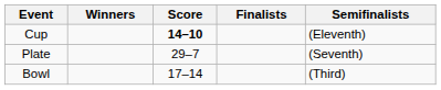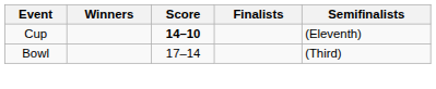 <table class="wikitable" width=550 style="text-align: center">
 <tr>
 <th>Event</th>
 <th>Winners</th>
 <th>Score</th>
 <th>Finalists</th>
 <th>Semifinalists</th>
 </tr>
 <tr>
 <td>Cup</td>
 <td align=left></td>
 <td><strong>14–10</strong></td>
 <td align=left></td>
 <td align=left> (Eleventh)<br></td>
 </tr>
 <tr>
-<td>Plate</td>
-<td align=left></td>
-<td>29–7</td>
-<td align=left></td>
-<td align=left> (Seventh)<br></td>
-</tr>
-<tr>
 <td>Bowl</td>
 <td align=left></td>
 <td>17–14</td>
 <td align=left></td>
 <td align=left> (Third)<br></td>
 </tr>
 </table>
